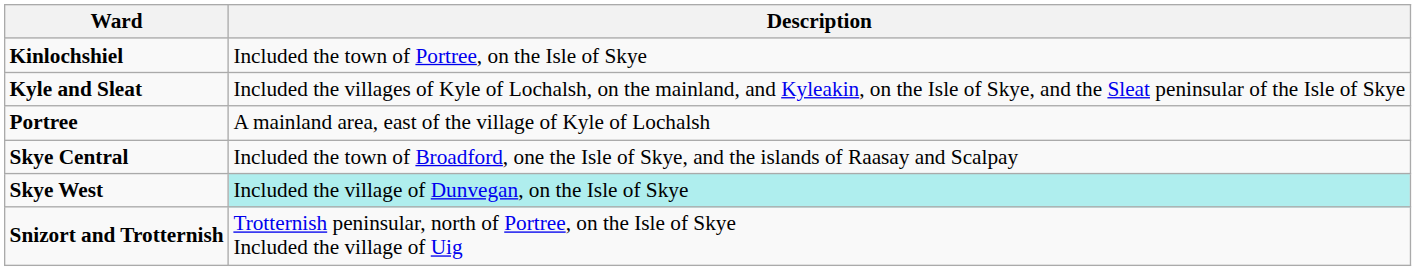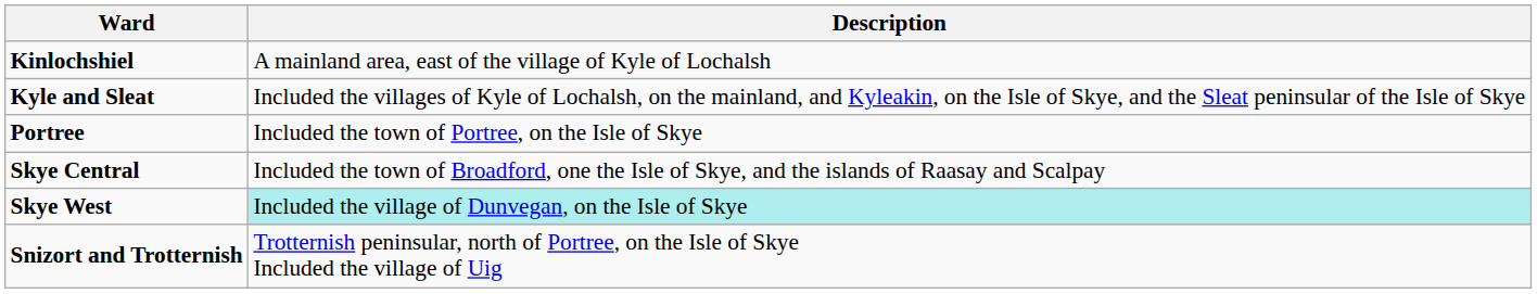 <table class="wikitable">
 <tr>
 <th>Ward</th>
 <th>Description</th>
 </tr>
 <tr>
 <td><strong>Kinlochshiel</strong></td>
-<td>Included the town of <a href='#'>Portree</a>, on the Isle of Skye</td>
+<td>A mainland area, east of the village of Kyle of Lochalsh</td>
 </tr>
 <tr>
 <td><strong>Kyle and Sleat</strong></td>
 <td>Included the villages of Kyle of Lochalsh, on the mainland, and <a href='#'>Kyleakin</a>, on the Isle of Skye, and the <a href='#'>Sleat</a> peninsular of the Isle of Skye</td>
 </tr>
 <tr>
 <td><strong>Portree</strong></td>
-<td>A mainland area, east of the village of Kyle of Lochalsh</td>
+<td>Included the town of <a href='#'>Portree</a>, on the Isle of Skye</td>
 </tr>
 <tr>
 <td><strong>Skye Central</strong></td>
 <td>Included the town of <a href='#'>Broadford</a>, one the Isle of Skye, and the islands of Raasay and Scalpay</td>
 </tr>
 <tr>
 <td><strong>Skye West</strong></td>
 <td style="background: paleturquoise;">Included the village of <a href='#'>Dunvegan</a>, on the Isle of Skye</td>
 </tr>
 <tr>
 <td><strong>Snizort and Trotternish</strong></td>
 <td><a href='#'>Trotternish</a> peninsular, north of <a href='#'>Portree</a>, on the Isle of Skye <br> Included the village of <a href='#'>Uig</a></td>
 </tr>
 </table>
